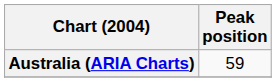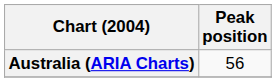 <table class="wikitable plainrowheaders sortable" style="text-align:center;">
 <tr>
 <th scope="col">Chart (2004)</th>
 <th scope="col">Peak<br>position</th>
 </tr>
 <tr>
 <th scope="row">Australia (<a href='#'>ARIA Charts</a>)</th>
-<td>59</td>
+<td>56</td>
 </tr>
 <tr>
 </tr>
 <tr>
 </tr>
 <tr>
 </tr>
 <tr>
 </tr>
 <tr>
 </tr>
 <tr>
 </tr>
 <tr>
 </tr>
 <tr>
 </tr>
 <tr>
 </tr>
 <tr>
 </tr>
 <tr>
 </tr>
 </table>
